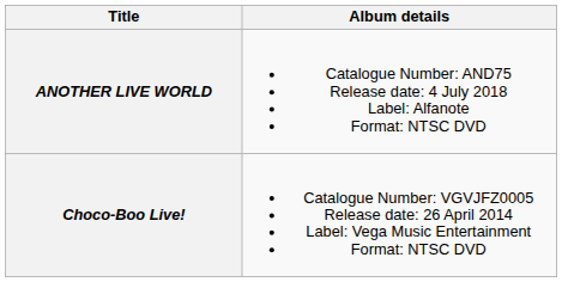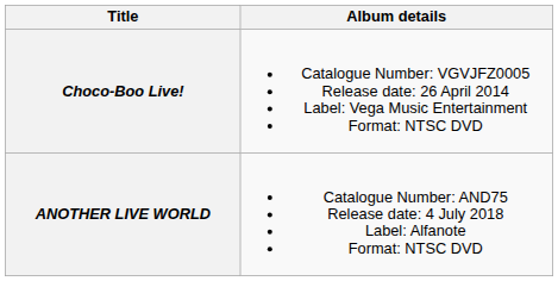 <table class="wikitable plainrowheaders" style="text-align:center;">
 <tr>
 <th scope="col" style="width:15em;">Title</th>
 <th scope="col" style="width:20em;">Album details</th>
 </tr>
 <tr>
+<th scope="row"><em>Choco-Boo Live!</em></th>
+<td><br><ul><li>Catalogue Number: VGVJFZ0005</li><li>Release date: 26 April 2014</li><li>Label: Vega Music Entertainment</li><li>Format: NTSC DVD</li></ul></td>
+</tr>
+<tr>
 <th scope="row"><em>ANOTHER LIVE WORLD</em></th>
 <td><br><ul><li>Catalogue Number: AND75</li><li>Release date: 4 July 2018</li><li>Label: Alfanote</li><li>Format: NTSC DVD</li></ul></td>
 </tr>
-<tr>
-<th scope="row"><em>Choco-Boo Live!</em></th>
-<td><br><ul><li>Catalogue Number: VGVJFZ0005</li><li>Release date: 26 April 2014</li><li>Label: Vega Music Entertainment</li><li>Format: NTSC DVD</li></ul></td>
-</tr>
 </table>
